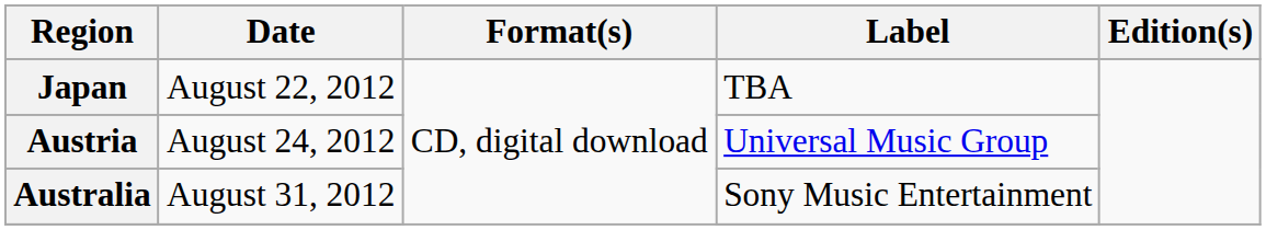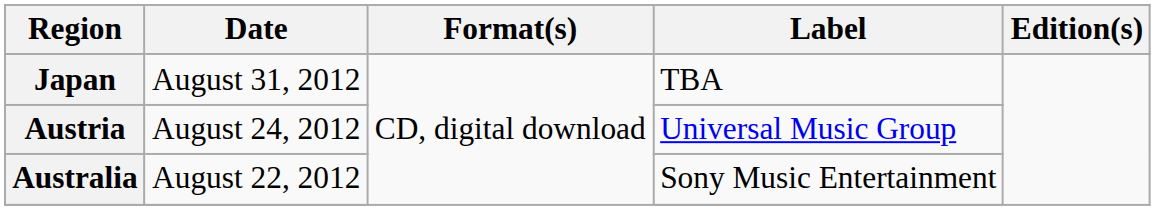 <table class="wikitable plainrowheaders">
 <tr>
 <th scope="col">Region</th>
 <th scope="col">Date</th>
 <th scope="col">Format(s)</th>
 <th scope="col">Label</th>
 <th scope="col">Edition(s)</th>
 </tr>
 <tr>
 <th scope="row">Japan</th>
-<td>August 22, 2012</td>
+<td>August 31, 2012</td>
 <td rowspan="41">CD, digital download</td>
 <td>TBA</td>
 <td rowspan="41"></td>
 </tr>
 <tr>
 <th scope="row">Austria</th>
 <td>August 24, 2012</td>
 <td><a href='#'>Universal Music Group</a></td>
 </tr>
 <tr>
 <th scope="row">Australia</th>
-<td>August 31, 2012</td>
+<td>August 22, 2012</td>
 <td>Sony Music Entertainment</td>
 </tr>
 <tr>
 </tr>
 </table>
